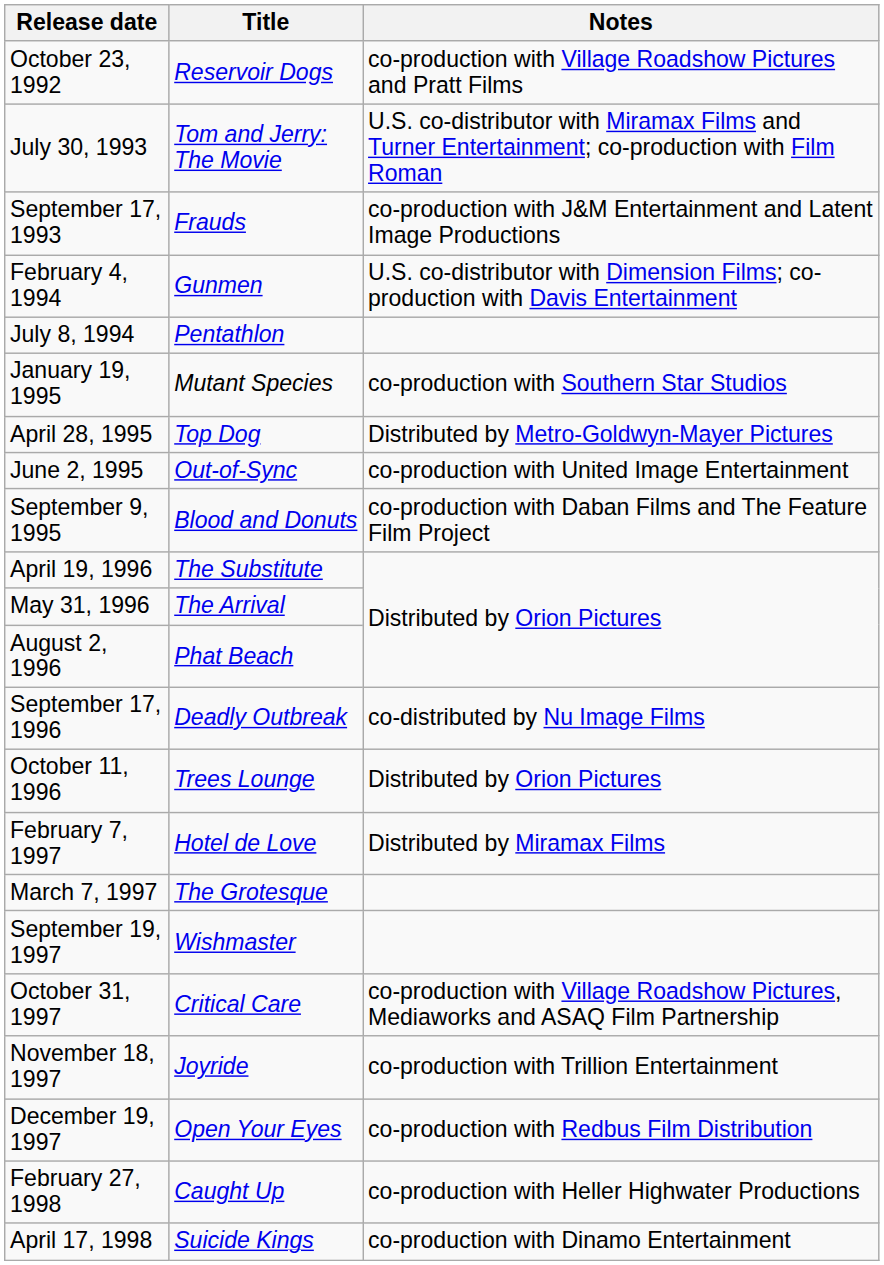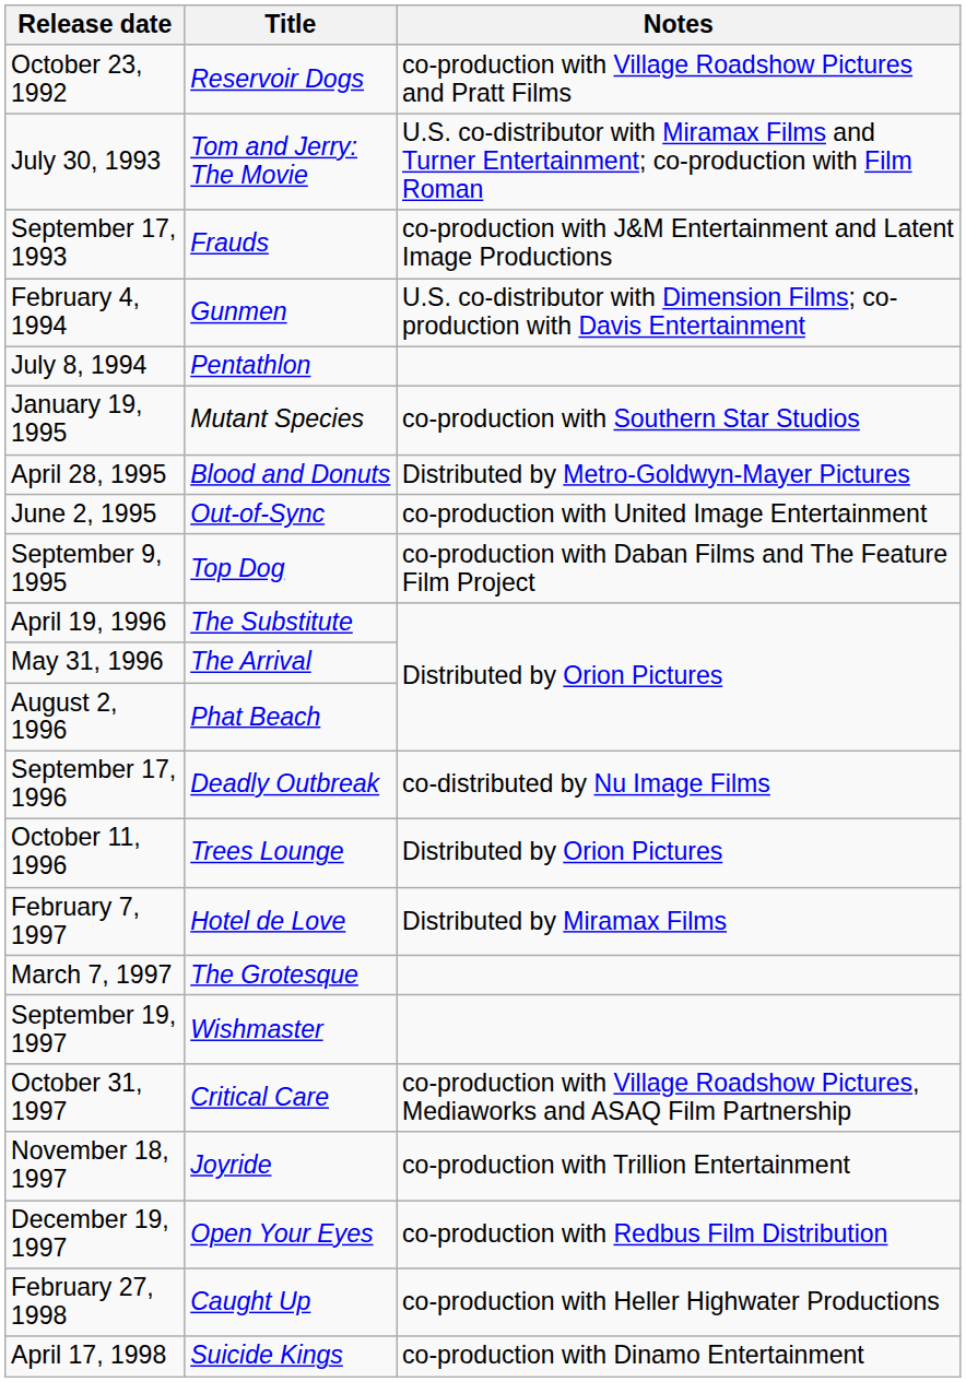 <table class="wikitable sortable">
 <tr>
 <th>Release date</th>
 <th>Title</th>
 <th>Notes</th>
 </tr>
 <tr>
 <td>October 23, 1992</td>
 <td><em><a href='#'>Reservoir Dogs</a></em></td>
 <td>co-production with <a href='#'>Village Roadshow Pictures</a> and Pratt Films</td>
 </tr>
 <tr>
 <td>July 30, 1993</td>
 <td><em><a href='#'>Tom and Jerry: The Movie</a></em></td>
 <td>U.S. co-distributor with <a href='#'>Miramax Films</a> and <a href='#'>Turner Entertainment</a>; co-production with <a href='#'>Film Roman</a></td>
 </tr>
 <tr>
 <td>September 17, 1993</td>
 <td><em><a href='#'>Frauds</a></em></td>
 <td>co-production with J&M Entertainment and Latent Image Productions</td>
 </tr>
 <tr>
 <td>February 4, 1994</td>
 <td><em><a href='#'>Gunmen</a></em></td>
 <td>U.S. co-distributor with <a href='#'>Dimension Films</a>; co-production with <a href='#'>Davis Entertainment</a></td>
 </tr>
 <tr>
 <td>July 8, 1994</td>
 <td><em><a href='#'>Pentathlon</a></em></td>
 <td></td>
 </tr>
 <tr>
 <td>January 19, 1995</td>
 <td><em>Mutant Species</em></td>
 <td>co-production with <a href='#'>Southern Star Studios</a></td>
 </tr>
 <tr>
 <td>April 28, 1995</td>
-<td><em><a href='#'>Top Dog</a></em></td>
+<td><em><a href='#'>Blood and Donuts</a></em></td>
 <td>Distributed by <a href='#'>Metro-Goldwyn-Mayer Pictures</a></td>
 </tr>
 <tr>
 <td>June 2, 1995</td>
 <td><em><a href='#'>Out-of-Sync</a></em></td>
 <td>co-production with United Image Entertainment</td>
 </tr>
 <tr>
 <td>September 9, 1995</td>
-<td><em><a href='#'>Blood and Donuts</a></em></td>
+<td><em><a href='#'>Top Dog</a></em></td>
 <td>co-production with Daban Films and The Feature Film Project</td>
 </tr>
 <tr>
 <td>April 19, 1996</td>
 <td><em><a href='#'>The Substitute</a></em></td>
 <td rowspan="3">Distributed by <a href='#'>Orion Pictures</a></td>
 </tr>
 <tr>
 <td>May 31, 1996</td>
 <td><em><a href='#'>The Arrival</a></em></td>
 </tr>
 <tr>
 <td>August 2, 1996</td>
 <td><em><a href='#'>Phat Beach</a></em></td>
 </tr>
 <tr>
 <td>September 17, 1996</td>
 <td><em><a href='#'>Deadly Outbreak</a></em></td>
 <td>co-distributed by <a href='#'>Nu Image Films</a></td>
 </tr>
 <tr>
 <td>October 11, 1996</td>
 <td><em><a href='#'>Trees Lounge</a></em></td>
 <td>Distributed by <a href='#'>Orion Pictures</a></td>
 </tr>
 <tr>
 <td>February 7, 1997</td>
 <td><em><a href='#'>Hotel de Love</a></em></td>
 <td>Distributed by <a href='#'>Miramax Films</a></td>
 </tr>
 <tr>
 <td>March 7, 1997</td>
 <td><em><a href='#'>The Grotesque</a></em></td>
 <td></td>
 </tr>
 <tr>
 <td>September 19, 1997</td>
 <td><em><a href='#'>Wishmaster</a></em></td>
 <td></td>
 </tr>
 <tr>
 <td>October 31, 1997</td>
 <td><em><a href='#'>Critical Care</a></em></td>
 <td>co-production with <a href='#'>Village Roadshow Pictures</a>, Mediaworks and ASAQ Film Partnership</td>
 </tr>
 <tr>
 <td>November 18, 1997</td>
 <td><em><a href='#'>Joyride</a></em></td>
 <td>co-production with Trillion Entertainment</td>
 </tr>
 <tr>
 <td>December 19, 1997</td>
 <td><em><a href='#'>Open Your Eyes</a></em></td>
 <td>co-production with <a href='#'>Redbus Film Distribution</a></td>
 </tr>
 <tr>
 <td>February 27, 1998</td>
 <td><em><a href='#'>Caught Up</a></em></td>
 <td>co-production with Heller Highwater Productions</td>
 </tr>
 <tr>
 <td>April 17, 1998</td>
 <td><em><a href='#'>Suicide Kings</a></em></td>
 <td>co-production with Dinamo Entertainment</td>
 </tr>
 </table>
